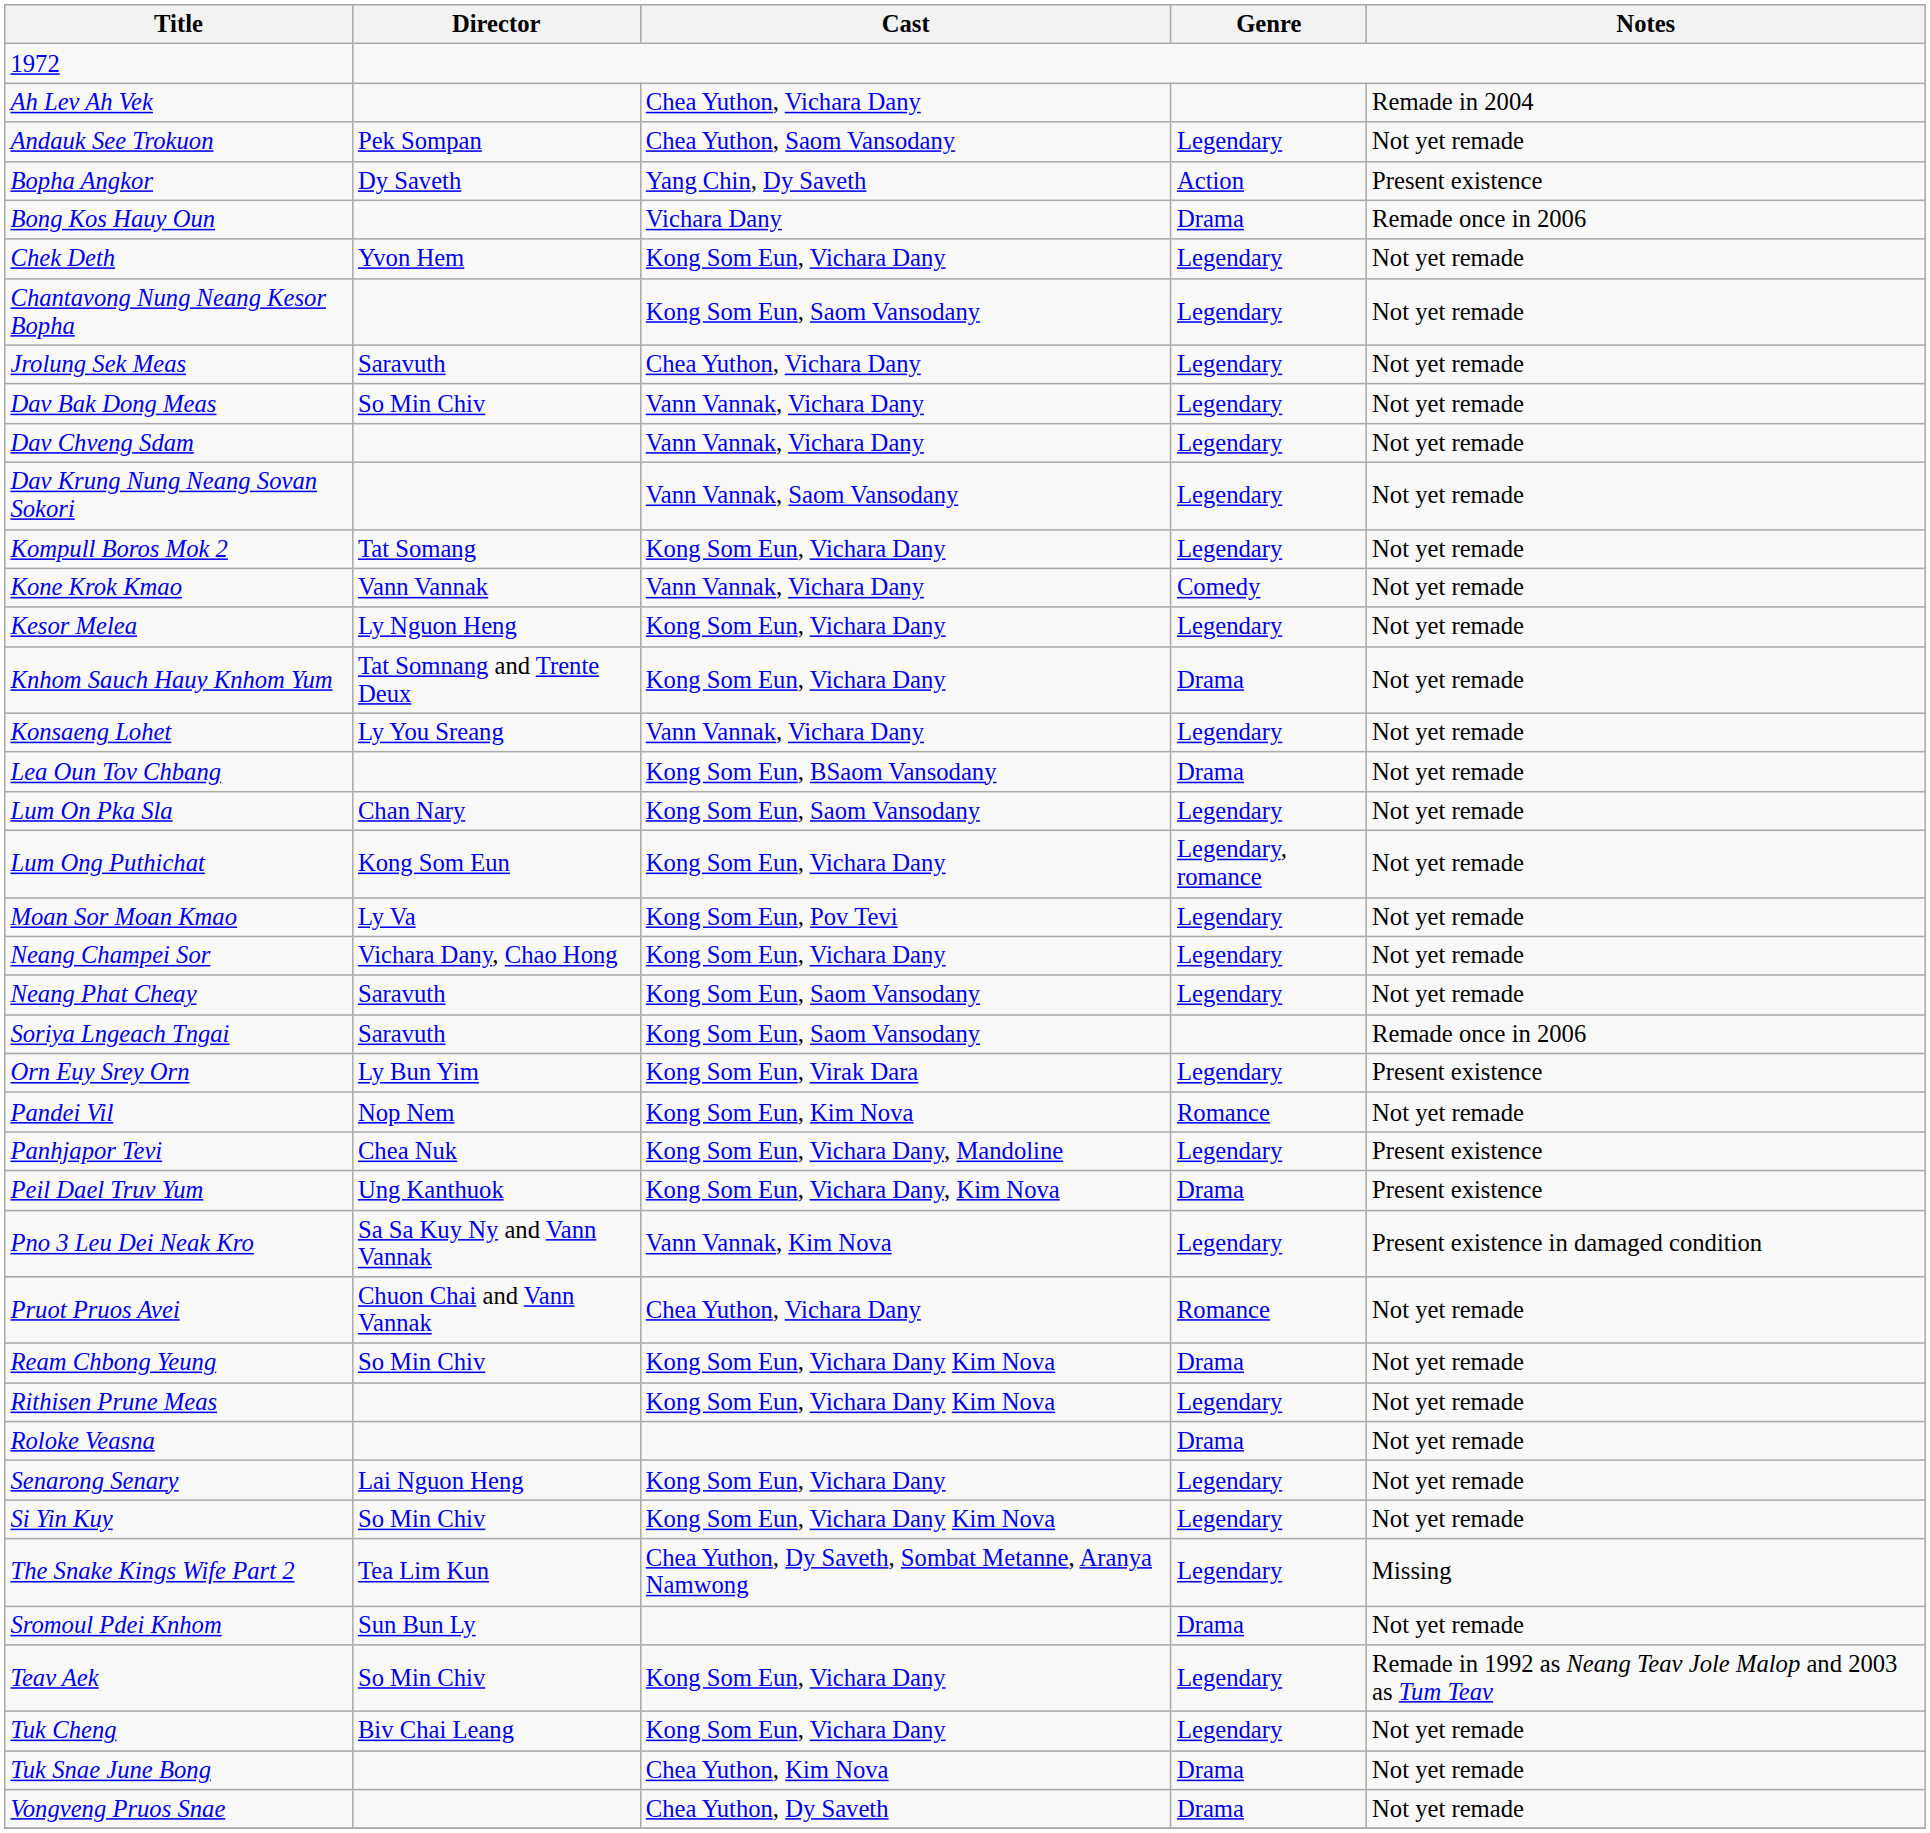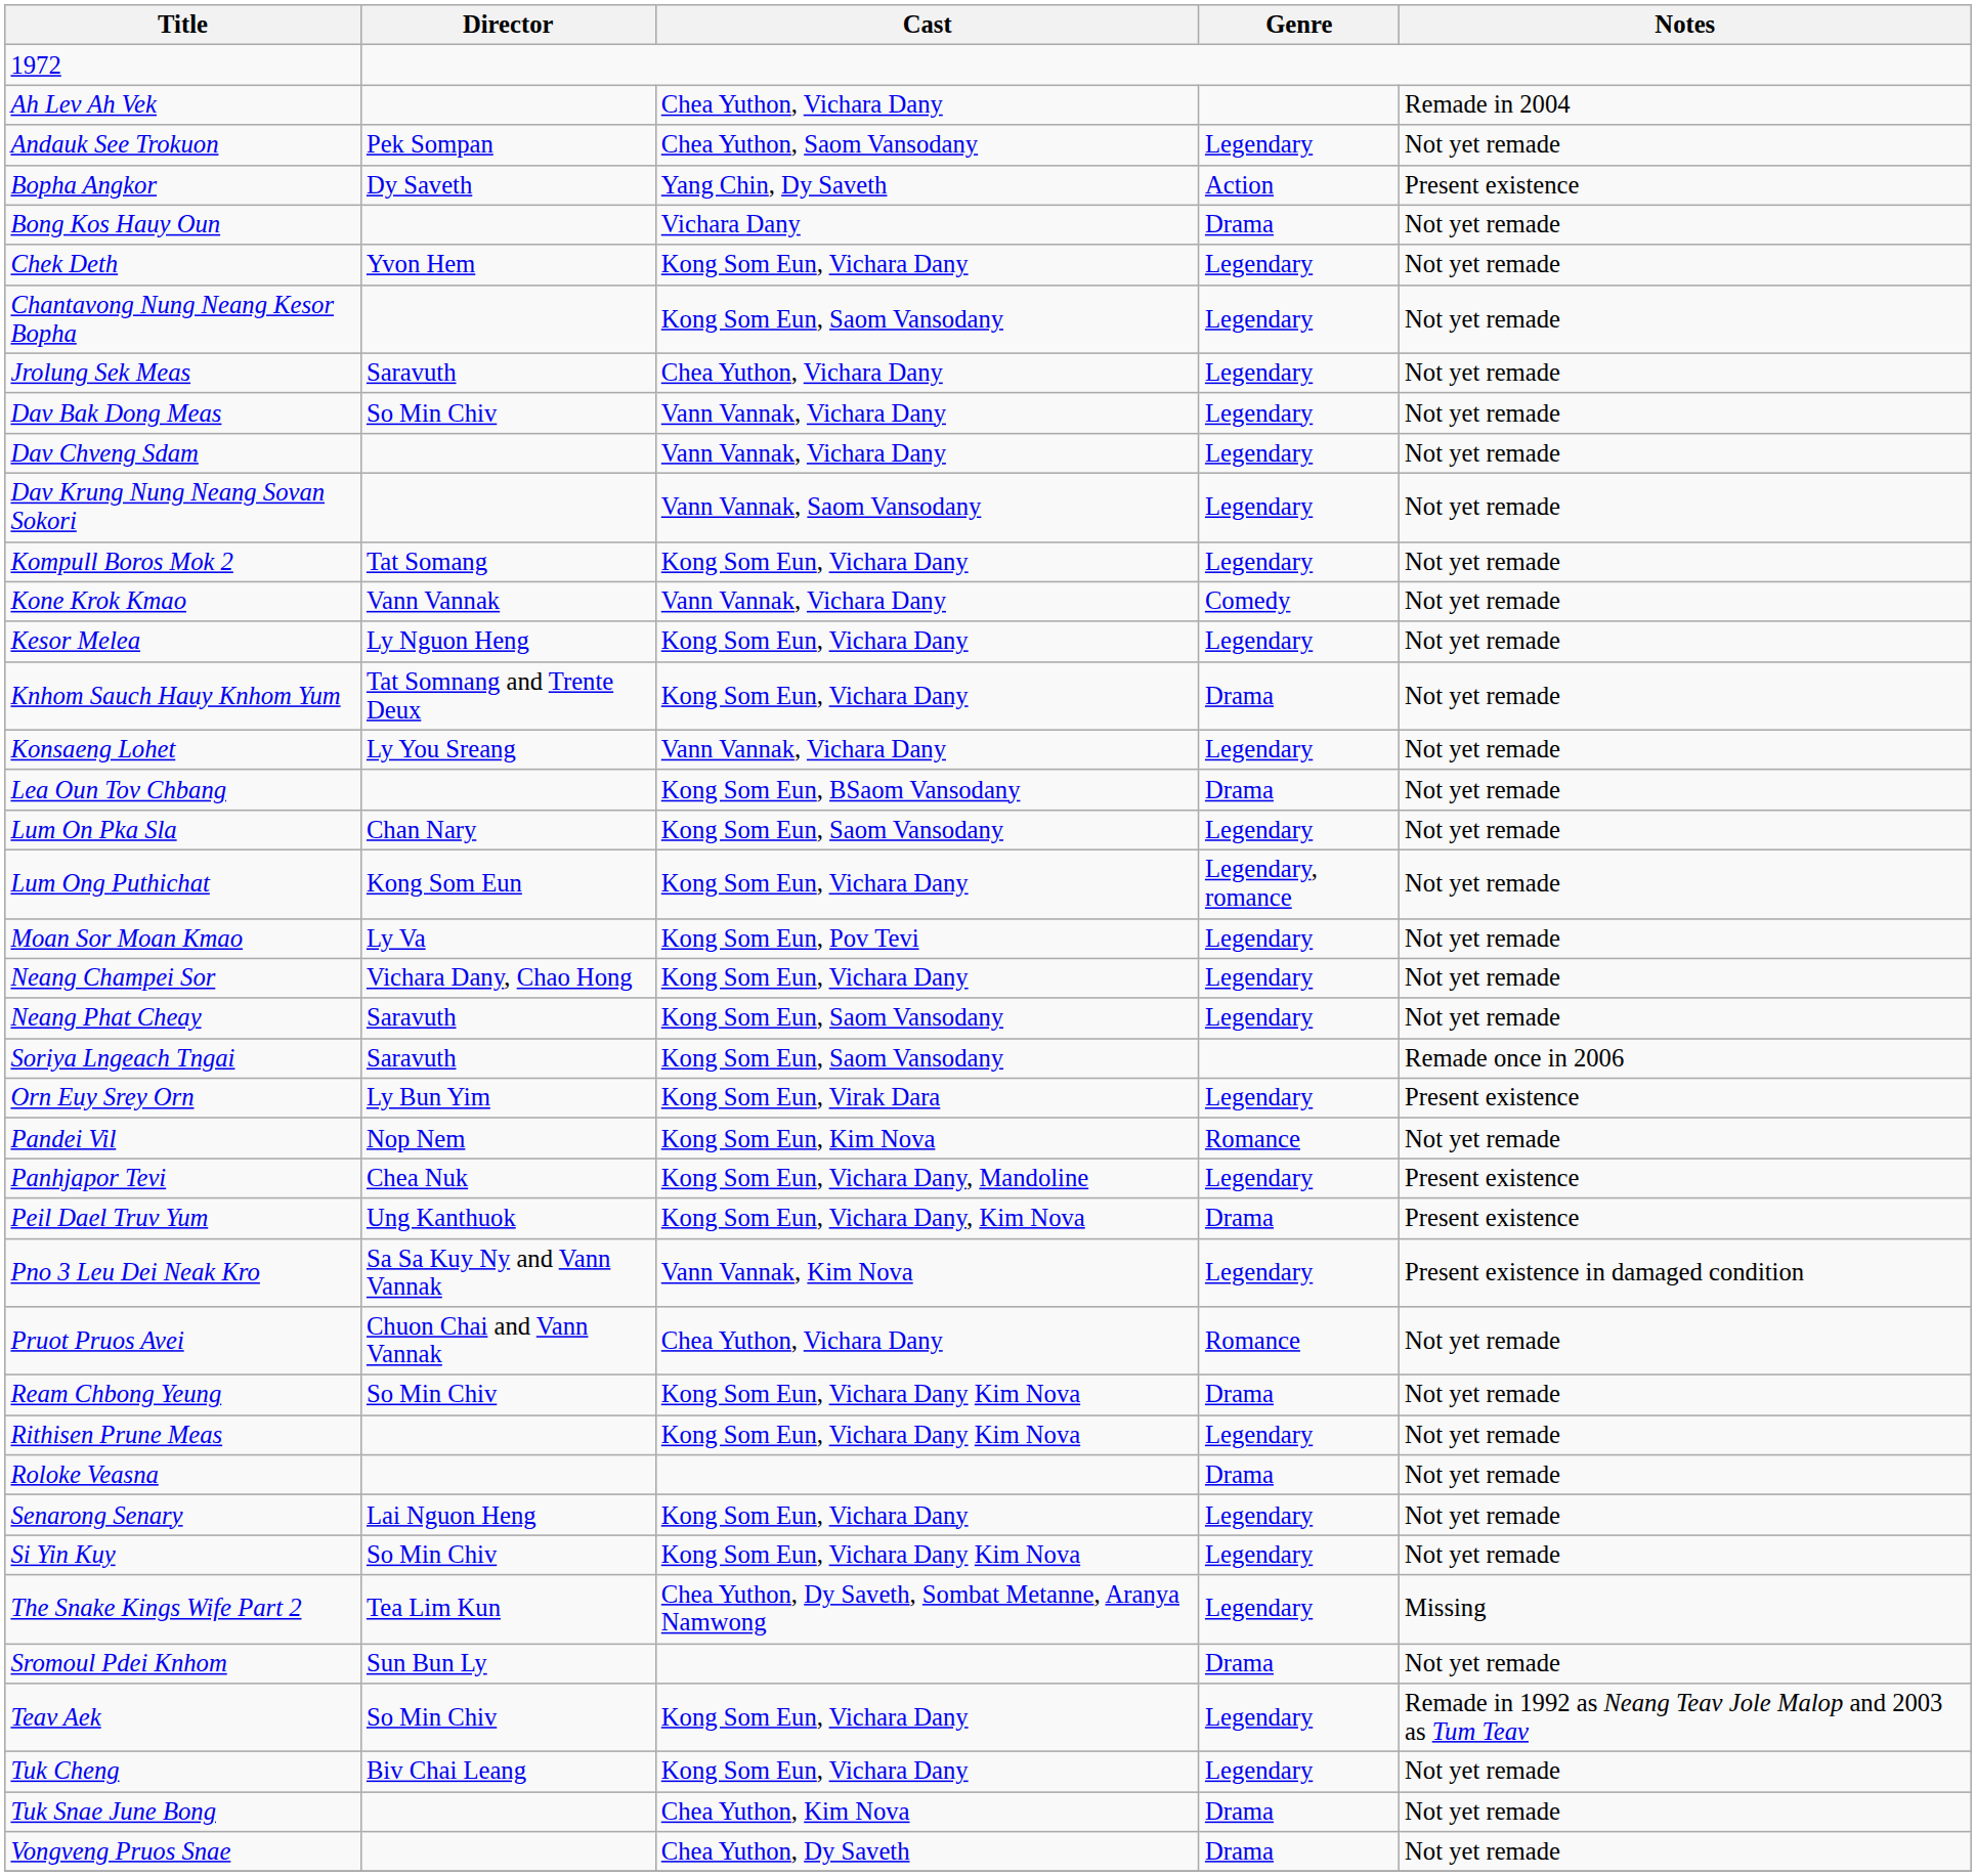 <table class="wikitable">
 <tr>
 <th>Title</th>
 <th>Director</th>
 <th>Cast</th>
 <th>Genre</th>
 <th>Notes</th>
 </tr>
 <tr>
 <td><a href='#'>1972</a></td>
 </tr>
 <tr>
 <td><em><a href='#'>Ah Lev Ah Vek</a></em></td>
 <td></td>
 <td><a href='#'>Chea Yuthon</a>, <a href='#'>Vichara Dany</a></td>
 <td></td>
 <td>Remade in 2004</td>
 </tr>
 <tr>
 <td><em><a href='#'>Andauk See Trokuon</a></em></td>
 <td><a href='#'>Pek Sompan</a></td>
 <td><a href='#'>Chea Yuthon</a>, <a href='#'>Saom Vansodany</a></td>
 <td><a href='#'>Legendary</a></td>
 <td>Not yet remade</td>
 </tr>
 <tr>
 <td><em><a href='#'>Bopha Angkor</a></em></td>
 <td><a href='#'>Dy Saveth</a></td>
 <td><a href='#'>Yang Chin</a>, <a href='#'>Dy Saveth</a></td>
 <td><a href='#'>Action</a></td>
 <td>Present existence</td>
 </tr>
 <tr>
 <td><em><a href='#'>Bong Kos Hauy Oun</a></em></td>
 <td></td>
 <td><a href='#'>Vichara Dany</a></td>
 <td><a href='#'>Drama</a></td>
-<td>Remade once in 2006</td>
+<td>Not yet remade</td>
 </tr>
 <tr>
 <td><em><a href='#'>Chek Deth</a></em></td>
 <td><a href='#'>Yvon Hem</a></td>
 <td><a href='#'>Kong Som Eun</a>, <a href='#'>Vichara Dany</a></td>
 <td><a href='#'>Legendary</a></td>
 <td>Not yet remade</td>
 </tr>
 <tr>
 <td><em><a href='#'>Chantavong Nung Neang Kesor Bopha</a></em></td>
 <td></td>
 <td><a href='#'>Kong Som Eun</a>, <a href='#'>Saom Vansodany</a></td>
 <td><a href='#'>Legendary</a></td>
 <td>Not yet remade</td>
 </tr>
 <tr>
 <td><em><a href='#'>Jrolung Sek Meas</a></em></td>
 <td><a href='#'>Saravuth</a></td>
 <td><a href='#'>Chea Yuthon</a>, <a href='#'>Vichara Dany</a></td>
 <td><a href='#'>Legendary</a></td>
 <td>Not yet remade</td>
 </tr>
 <tr>
 <td><em><a href='#'>Dav Bak Dong Meas</a></em></td>
 <td><a href='#'>So Min Chiv</a></td>
 <td><a href='#'>Vann Vannak</a>, <a href='#'>Vichara Dany</a></td>
 <td><a href='#'>Legendary</a></td>
 <td>Not yet remade</td>
 </tr>
 <tr>
 <td><em><a href='#'>Dav Chveng Sdam</a></em></td>
 <td></td>
 <td><a href='#'>Vann Vannak</a>, <a href='#'>Vichara Dany</a></td>
 <td><a href='#'>Legendary</a></td>
 <td>Not yet remade</td>
 </tr>
 <tr>
 <td><em><a href='#'>Dav Krung Nung Neang Sovan Sokori</a></em></td>
 <td></td>
 <td><a href='#'>Vann Vannak</a>, <a href='#'>Saom Vansodany</a></td>
 <td><a href='#'>Legendary</a></td>
 <td>Not yet remade</td>
 </tr>
 <tr>
 <td><em><a href='#'>Kompull Boros Mok 2</a></em></td>
 <td><a href='#'>Tat Somang</a></td>
 <td><a href='#'>Kong Som Eun</a>, <a href='#'>Vichara Dany</a></td>
 <td><a href='#'>Legendary</a></td>
 <td>Not yet remade</td>
 </tr>
 <tr>
 <td><em><a href='#'>Kone Krok Kmao</a></em></td>
 <td><a href='#'>Vann Vannak</a></td>
 <td><a href='#'>Vann Vannak</a>, <a href='#'>Vichara Dany</a></td>
 <td><a href='#'>Comedy</a></td>
 <td>Not yet remade</td>
 </tr>
 <tr>
 <td><em><a href='#'>Kesor Melea</a></em></td>
 <td><a href='#'>Ly Nguon Heng</a></td>
 <td><a href='#'>Kong Som Eun</a>, <a href='#'>Vichara Dany</a></td>
 <td><a href='#'>Legendary</a></td>
 <td>Not yet remade</td>
 </tr>
 <tr>
 <td><em><a href='#'>Knhom Sauch Hauy Knhom Yum</a></em></td>
 <td><a href='#'>Tat Somnang</a> and <a href='#'>Trente Deux</a></td>
 <td><a href='#'>Kong Som Eun</a>, <a href='#'>Vichara Dany</a></td>
 <td><a href='#'>Drama</a></td>
 <td>Not yet remade</td>
 </tr>
 <tr>
 <td><em><a href='#'>Konsaeng Lohet</a></em></td>
 <td><a href='#'>Ly You Sreang</a></td>
 <td><a href='#'>Vann Vannak</a>, <a href='#'>Vichara Dany</a></td>
 <td><a href='#'>Legendary</a></td>
 <td>Not yet remade</td>
 </tr>
 <tr>
 <td><em><a href='#'>Lea Oun Tov Chbang</a></em></td>
 <td></td>
 <td><a href='#'>Kong Som Eun</a>, <a href='#'>BSaom Vansodany</a></td>
 <td><a href='#'>Drama</a></td>
 <td>Not yet remade</td>
 </tr>
 <tr>
 <td><em><a href='#'>Lum On Pka Sla</a></em></td>
 <td><a href='#'>Chan Nary</a></td>
 <td><a href='#'>Kong Som Eun</a>, <a href='#'>Saom Vansodany</a></td>
 <td><a href='#'>Legendary</a></td>
 <td>Not yet remade</td>
 </tr>
 <tr>
 <td><em><a href='#'>Lum Ong Puthichat</a></em></td>
 <td><a href='#'>Kong Som Eun</a></td>
 <td><a href='#'>Kong Som Eun</a>, <a href='#'>Vichara Dany</a></td>
 <td><a href='#'>Legendary</a>, <a href='#'>romance</a></td>
 <td>Not yet remade</td>
 </tr>
 <tr>
 <td><em><a href='#'>Moan Sor Moan Kmao</a></em></td>
 <td><a href='#'>Ly Va</a></td>
 <td><a href='#'>Kong Som Eun</a>, <a href='#'>Pov Tevi</a></td>
 <td><a href='#'>Legendary</a></td>
 <td>Not yet remade</td>
 </tr>
 <tr>
 <td><em><a href='#'>Neang Champei Sor</a></em></td>
 <td><a href='#'>Vichara Dany</a>, <a href='#'>Chao Hong</a></td>
 <td><a href='#'>Kong Som Eun</a>, <a href='#'>Vichara Dany</a></td>
 <td><a href='#'>Legendary</a></td>
 <td>Not yet remade</td>
 </tr>
 <tr>
 <td><em><a href='#'>Neang Phat Cheay</a></em></td>
 <td><a href='#'>Saravuth</a></td>
 <td><a href='#'>Kong Som Eun</a>, <a href='#'>Saom Vansodany</a></td>
 <td><a href='#'>Legendary</a></td>
 <td>Not yet remade</td>
 </tr>
 <tr>
 <td><em><a href='#'>Soriya Lngeach Tngai</a></em></td>
 <td><a href='#'>Saravuth</a></td>
 <td><a href='#'>Kong Som Eun</a>, <a href='#'>Saom Vansodany</a></td>
 <td></td>
 <td>Remade once in 2006</td>
 </tr>
 <tr>
 <td><em><a href='#'>Orn Euy Srey Orn</a></em></td>
 <td><a href='#'>Ly Bun Yim</a></td>
 <td><a href='#'>Kong Som Eun</a>, <a href='#'>Virak Dara</a></td>
 <td><a href='#'>Legendary</a></td>
 <td>Present existence</td>
 </tr>
 <tr>
 <td><em><a href='#'>Pandei Vil</a></em></td>
 <td><a href='#'>Nop Nem</a></td>
 <td><a href='#'>Kong Som Eun</a>, <a href='#'>Kim Nova</a></td>
 <td><a href='#'>Romance</a></td>
 <td>Not yet remade</td>
 </tr>
 <tr>
 <td><em><a href='#'>Panhjapor Tevi</a></em></td>
 <td><a href='#'>Chea Nuk</a></td>
 <td><a href='#'>Kong Som Eun</a>, <a href='#'>Vichara Dany</a>, <a href='#'>Mandoline</a></td>
 <td><a href='#'>Legendary</a></td>
 <td>Present existence</td>
 </tr>
 <tr>
 <td><em><a href='#'>Peil Dael Truv Yum</a></em></td>
 <td><a href='#'>Ung Kanthuok</a></td>
 <td><a href='#'>Kong Som Eun</a>, <a href='#'>Vichara Dany</a>, <a href='#'>Kim Nova</a></td>
 <td><a href='#'>Drama</a></td>
 <td>Present existence</td>
 </tr>
 <tr>
 <td><em><a href='#'>Pno 3 Leu Dei Neak Kro</a></em></td>
 <td><a href='#'>Sa Sa Kuy Ny</a> and <a href='#'>Vann Vannak</a></td>
 <td><a href='#'>Vann Vannak</a>, <a href='#'>Kim Nova</a></td>
 <td><a href='#'>Legendary</a></td>
 <td>Present existence in damaged condition</td>
 </tr>
 <tr>
 <td><em><a href='#'>Pruot Pruos Avei</a></em></td>
 <td><a href='#'>Chuon Chai</a> and <a href='#'>Vann Vannak</a></td>
 <td><a href='#'>Chea Yuthon</a>, <a href='#'>Vichara Dany</a></td>
 <td><a href='#'>Romance</a></td>
 <td>Not yet remade</td>
 </tr>
 <tr>
 <td><em><a href='#'>Ream Chbong Yeung</a></em></td>
 <td><a href='#'>So Min Chiv</a></td>
 <td><a href='#'>Kong Som Eun</a>, <a href='#'>Vichara Dany</a> <a href='#'>Kim Nova</a></td>
 <td><a href='#'>Drama</a></td>
 <td>Not yet remade</td>
 </tr>
 <tr>
 <td><em><a href='#'>Rithisen Prune Meas</a></em></td>
 <td></td>
 <td><a href='#'>Kong Som Eun</a>, <a href='#'>Vichara Dany</a> <a href='#'>Kim Nova</a></td>
 <td><a href='#'>Legendary</a></td>
 <td>Not yet remade</td>
 </tr>
 <tr>
 <td><em><a href='#'>Roloke Veasna</a></em></td>
 <td></td>
 <td></td>
 <td><a href='#'>Drama</a></td>
 <td>Not yet remade</td>
 </tr>
 <tr>
 <td><em><a href='#'>Senarong Senary</a></em></td>
 <td><a href='#'>Lai Nguon Heng</a></td>
 <td><a href='#'>Kong Som Eun</a>, <a href='#'>Vichara Dany</a></td>
 <td><a href='#'>Legendary</a></td>
 <td>Not yet remade</td>
 </tr>
 <tr>
 <td><em><a href='#'>Si Yin Kuy</a></em></td>
 <td><a href='#'>So Min Chiv</a></td>
 <td><a href='#'>Kong Som Eun</a>, <a href='#'>Vichara Dany</a> <a href='#'>Kim Nova</a></td>
 <td><a href='#'>Legendary</a></td>
 <td>Not yet remade</td>
 </tr>
 <tr>
 <td><em><a href='#'>The Snake Kings Wife Part 2</a></em></td>
 <td><a href='#'>Tea Lim Kun</a></td>
 <td><a href='#'>Chea Yuthon</a>, <a href='#'>Dy Saveth</a>, <a href='#'>Sombat Metanne</a>, <a href='#'>Aranya Namwong</a></td>
 <td><a href='#'>Legendary</a></td>
 <td>Missing</td>
 </tr>
 <tr>
 <td><em><a href='#'>Sromoul Pdei Knhom</a></em></td>
 <td><a href='#'>Sun Bun Ly</a></td>
 <td></td>
 <td><a href='#'>Drama</a></td>
 <td>Not yet remade</td>
 </tr>
 <tr>
 <td><em><a href='#'>Teav Aek</a></em></td>
 <td><a href='#'>So Min Chiv</a></td>
 <td><a href='#'>Kong Som Eun</a>, <a href='#'>Vichara Dany</a></td>
 <td><a href='#'>Legendary</a></td>
 <td>Remade in 1992 as <em>Neang Teav Jole Malop</em> and 2003 as <em><a href='#'>Tum Teav</a></em></td>
 </tr>
 <tr>
 <td><em><a href='#'>Tuk Cheng</a></em></td>
 <td><a href='#'>Biv Chai Leang</a></td>
 <td><a href='#'>Kong Som Eun</a>, <a href='#'>Vichara Dany</a></td>
 <td><a href='#'>Legendary</a></td>
 <td>Not yet remade</td>
 </tr>
 <tr>
 <td><em><a href='#'>Tuk Snae June Bong</a></em></td>
 <td></td>
 <td><a href='#'>Chea Yuthon</a>, <a href='#'>Kim Nova</a></td>
 <td><a href='#'>Drama</a></td>
 <td>Not yet remade</td>
 </tr>
 <tr>
 <td><em><a href='#'>Vongveng Pruos Snae</a></em></td>
 <td></td>
 <td><a href='#'>Chea Yuthon</a>, <a href='#'>Dy Saveth</a></td>
 <td><a href='#'>Drama</a></td>
 <td>Not yet remade</td>
 </tr>
 <tr>
 </tr>
 </table>
